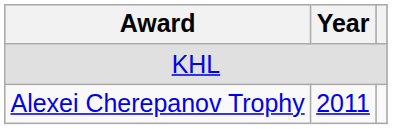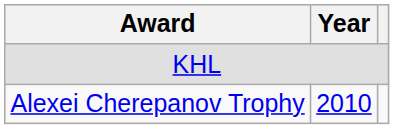 <table class="wikitable">
 <tr>
 <th>Award</th>
 <th>Year</th>
 <th></th>
 </tr>
 <tr ALIGN="center" bgcolor="#e0e0e0">
 <td colspan="3"><a href='#'>KHL</a></td>
 </tr>
 <tr>
 <td><a href='#'>Alexei Cherepanov Trophy</a></td>
-<td><a href='#'>2011</a></td>
+<td><a href='#'>2010</a></td>
 <td></td>
 </tr>
 </table>
